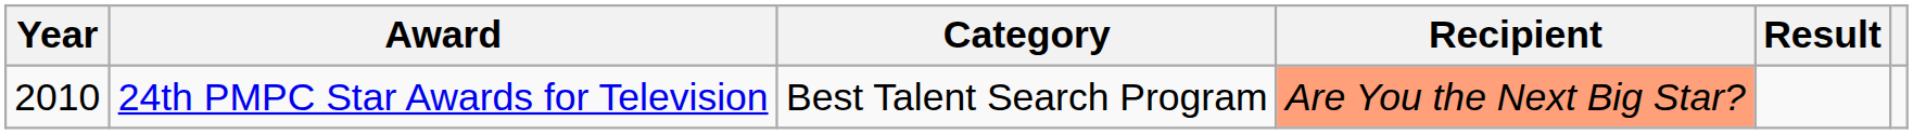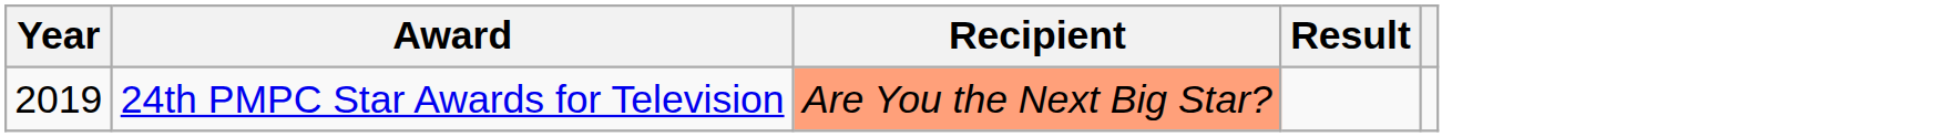 <table class="wikitable">
 <tr>
 <th>Year</th>
 <th>Award</th>
-<th>Category</th>
 <th>Recipient</th>
 <th>Result</th>
 <th></th>
 </tr>
 <tr>
-<td>2010</td>
+<td>2019</td>
 <td><a href='#'>24th PMPC Star Awards for Television</a></td>
-<td>Best Talent Search Program</td>
 <td style="background: lightsalmon;"><em>Are You the Next Big Star?</em></td>
 <td></td>
 <td></td>
 </tr>
 </table>
